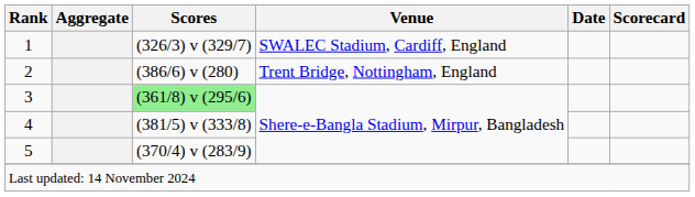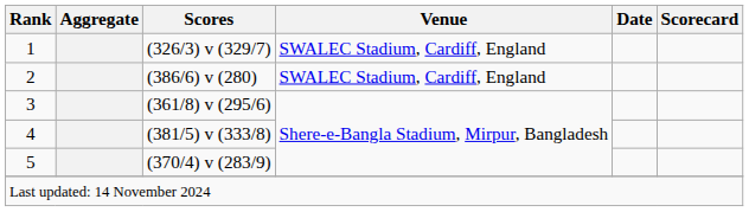 <table class="wikitable plainrowheaders sortable">
 <tr>
 <th scope=col>Rank</th>
 <th scope=col>Aggregate</th>
 <th scope=col>Scores</th>
 <th scope=col>Venue</th>
 <th scope=col>Date</th>
 <th scope=col>Scorecard</th>
 </tr>
 <tr>
 <td align=center>1</td>
 <th scope=row style=text-align:center;></th>
 <td> (326/3) v  (329/7)</td>
 <td><a href='#'>SWALEC Stadium</a>, <a href='#'>Cardiff</a>, England</td>
 <td> </td>
 <td></td>
 </tr>
 <tr>
 <td align=center>2</td>
 <th scope=row style=text-align:center;></th>
 <td> (386/6) v  (280)</td>
-<td><a href='#'>Trent Bridge</a>, <a href='#'>Nottingham</a>, England</td>
+<td><a href='#'>SWALEC Stadium</a>, <a href='#'>Cardiff</a>, England</td>
 <td> </td>
 <td></td>
 </tr>
 <tr>
 <td align=center>3</td>
 <th scope=row style=text-align:center;></th>
-<td style="background: lightgreen;"> (361/8) v  (295/6)</td>
+<td> (361/8) v  (295/6)</td>
 <td rowspan=3><a href='#'>Shere-e-Bangla Stadium</a>, <a href='#'>Mirpur</a>, Bangladesh</td>
 <td></td>
 <td></td>
 </tr>
 <tr>
 <td align=center>4</td>
 <th scope=row style=text-align:center;></th>
 <td> (381/5) v  (333/8)</td>
 <td></td>
 <td></td>
 </tr>
 <tr>
 <td align=center>5</td>
 <th scope=row style=text-align:center;></th>
 <td> (370/4) v  (283/9)</td>
 <td> </td>
 <td></td>
 </tr>
 <tr>
 </tr>
 <tr class=sortbottom>
 <td colspan=6><small>Last updated: 14 November 2024</small></td>
 </tr>
 </table>
